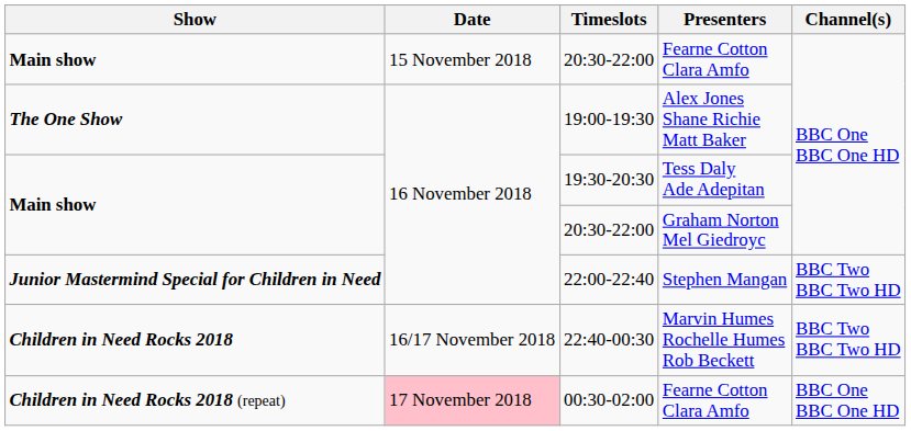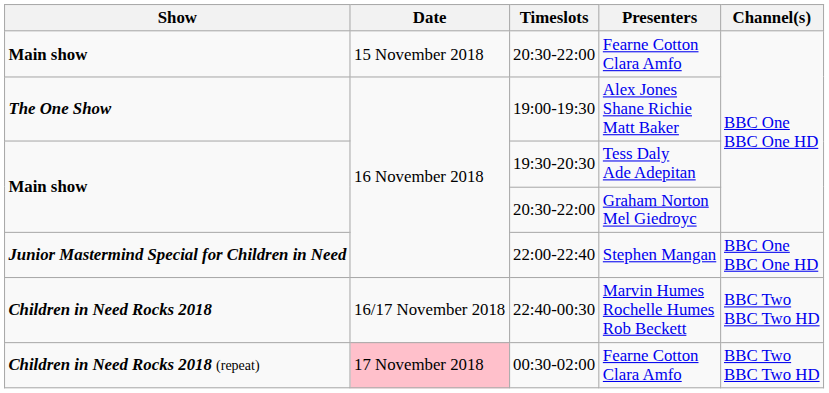 <table class="wikitable" text-align:center;">
 <tr>
 <th>Show</th>
 <th>Date</th>
 <th>Timeslots</th>
 <th>Presenters</th>
 <th>Channel(s)</th>
 </tr>
 <tr>
 <td><strong>Main show</strong></td>
 <td>15 November 2018</td>
 <td>20:30-22:00</td>
 <td><a href='#'>Fearne Cotton</a><br><a href='#'>Clara Amfo</a></td>
 <td rowspan=4><a href='#'>BBC One</a><br><a href='#'>BBC One HD</a></td>
 </tr>
 <tr>
 <td><strong><em>The One Show</em></strong></td>
 <td rowspan=4>16 November 2018</td>
 <td>19:00-19:30</td>
 <td><a href='#'>Alex Jones</a><br><a href='#'>Shane Richie</a><br><a href='#'>Matt Baker</a></td>
 </tr>
 <tr>
 <td rowspan=2><strong>Main show</strong></td>
 <td>19:30-20:30</td>
 <td><a href='#'>Tess Daly</a><br><a href='#'>Ade Adepitan</a></td>
 </tr>
 <tr>
 <td>20:30-22:00</td>
 <td><a href='#'>Graham Norton</a><br><a href='#'>Mel Giedroyc</a></td>
 </tr>
 <tr>
 <td><strong><em>Junior Mastermind Special for Children in Need</em></strong></td>
 <td>22:00-22:40</td>
 <td><a href='#'>Stephen Mangan</a></td>
-<td><a href='#'>BBC Two</a><br><a href='#'>BBC Two HD</a></td>
+<td><a href='#'>BBC One</a><br><a href='#'>BBC One HD</a></td>
 </tr>
 <tr>
 <td><strong><em>Children in Need Rocks 2018</em></strong></td>
 <td>16/17 November 2018</td>
 <td>22:40-00:30</td>
 <td><a href='#'>Marvin Humes</a><br><a href='#'>Rochelle Humes</a><br><a href='#'>Rob Beckett</a></td>
 <td><a href='#'>BBC Two</a><br><a href='#'>BBC Two HD</a></td>
 </tr>
 <tr>
 <td><strong><em>Children in Need Rocks 2018</em></strong> <small>(repeat)</small></td>
 <td style="background: pink;">17 November 2018</td>
 <td>00:30-02:00</td>
 <td><a href='#'>Fearne Cotton</a><br><a href='#'>Clara Amfo</a></td>
-<td><a href='#'>BBC One</a><br><a href='#'>BBC One HD</a></td>
+<td><a href='#'>BBC Two</a><br><a href='#'>BBC Two HD</a></td>
 </tr>
 </table>
